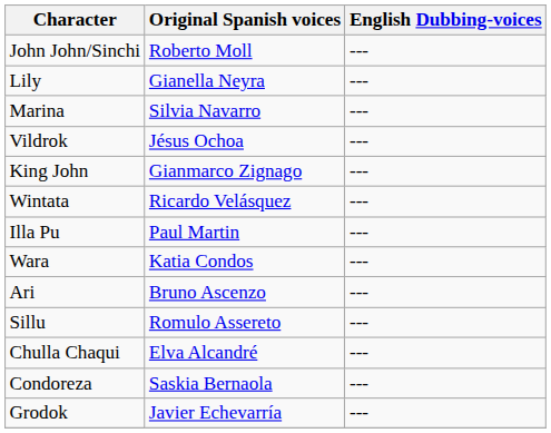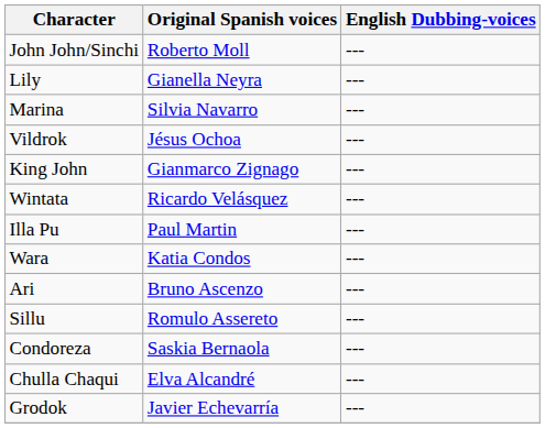 <table class="wikitable">
 <tr>
 <th>Character</th>
 <th> Original Spanish voices</th>
 <th>English <a href='#'>Dubbing-voices</a></th>
 </tr>
 <tr>
 <td>John John/Sinchi</td>
 <td><a href='#'>Roberto Moll</a></td>
 <td>---</td>
 </tr>
 <tr>
 <td>Lily</td>
 <td><a href='#'>Gianella Neyra</a></td>
 <td>---</td>
 </tr>
 <tr>
 <td>Marina</td>
 <td><a href='#'>Silvia Navarro</a></td>
 <td>---</td>
 </tr>
 <tr>
 <td>Vildrok</td>
 <td><a href='#'>Jésus Ochoa</a></td>
 <td>---</td>
 </tr>
 <tr>
 <td>King John</td>
 <td><a href='#'>Gianmarco Zignago</a></td>
 <td>---</td>
 </tr>
 <tr>
 <td>Wintata</td>
 <td><a href='#'>Ricardo Velásquez</a></td>
 <td>---</td>
 </tr>
 <tr>
 <td>Illa Pu</td>
 <td><a href='#'>Paul Martin</a></td>
 <td>---</td>
 </tr>
 <tr>
 <td>Wara</td>
 <td><a href='#'>Katia Condos</a></td>
 <td>---</td>
 </tr>
 <tr>
 <td>Ari</td>
 <td><a href='#'>Bruno Ascenzo</a></td>
 <td>---</td>
 </tr>
 <tr>
 <td>Sillu</td>
 <td><a href='#'>Romulo Assereto</a></td>
 <td>---</td>
 </tr>
 <tr>
-<td>Chulla Chaqui</td>
-<td><a href='#'>Elva Alcandré</a></td>
+<td>Condoreza</td>
+<td><a href='#'>Saskia Bernaola</a></td>
 <td>---</td>
 </tr>
 <tr>
-<td>Condoreza</td>
-<td><a href='#'>Saskia Bernaola</a></td>
+<td>Chulla Chaqui</td>
+<td><a href='#'>Elva Alcandré</a></td>
 <td>---</td>
 </tr>
 <tr>
 <td>Grodok</td>
 <td><a href='#'>Javier Echevarría</a></td>
 <td>---</td>
 </tr>
 <tr>
 </tr>
 </table>
